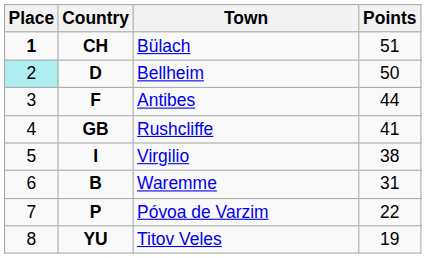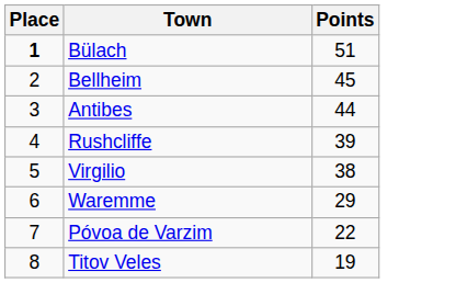 <table class="wikitable">
 <tr>
 <th width="25">Place</th>
-<th width="25">Country</th>
 <th width="200">Town</th>
 <th width="25">Points</th>
 </tr>
 <tr>
 <td align="center"><strong>1</strong></td>
-<td align="center"><strong>CH</strong></td>
 <td align="left"><a href='#'>Bülach</a></td>
 <td align="center">51</td>
 </tr>
 <tr>
-<td align="center" style="background: paleturquoise;">2</td>
-<td align="center"><strong>D</strong></td>
+<td align="center">2</td>
 <td align="left"><a href='#'>Bellheim</a></td>
-<td align="center">50</td>
+<td align="center">45</td>
 </tr>
 <tr>
 <td align="center">3</td>
-<td align="center"><strong>F</strong></td>
 <td align="left"><a href='#'>Antibes</a></td>
 <td align="center">44</td>
 </tr>
 <tr>
 <td align="center">4</td>
-<td align="center"><strong>GB</strong></td>
 <td align="left"><a href='#'>Rushcliffe</a></td>
-<td align="center">41</td>
+<td align="center">39</td>
 </tr>
 <tr>
 <td align="center">5</td>
-<td align="center"><strong>I</strong></td>
 <td align="left"><a href='#'>Virgilio</a></td>
 <td align="center">38</td>
 </tr>
 <tr>
 <td align="center">6</td>
-<td align="center"><strong>B</strong></td>
 <td align="left"><a href='#'>Waremme</a></td>
-<td align="center">31</td>
+<td align="center">29</td>
 </tr>
 <tr>
 <td align="center">7</td>
-<td align="center"><strong>P</strong></td>
 <td align="left"><a href='#'>Póvoa de Varzim</a></td>
 <td align="center">22</td>
 </tr>
 <tr>
 <td align="center">8</td>
-<td align="center"><strong>YU</strong></td>
 <td align="left"><a href='#'>Titov Veles</a></td>
 <td align="center">19</td>
 </tr>
 </table>
